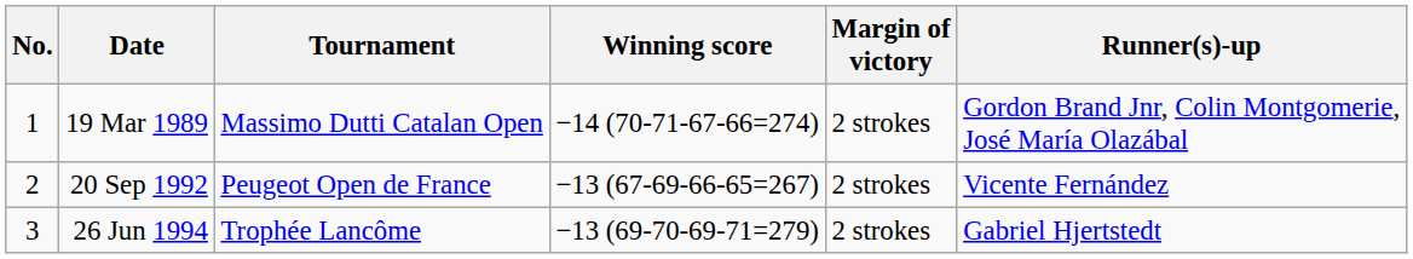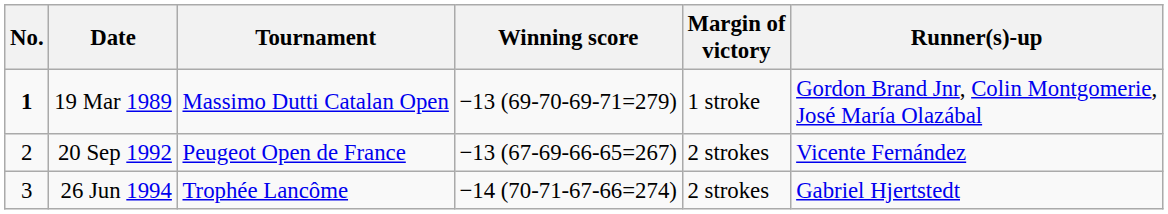 <table class="wikitable" style="font-size:95%;">
 <tr>
 <th>No.</th>
 <th>Date</th>
 <th>Tournament</th>
 <th>Winning score</th>
 <th>Margin of<br>victory</th>
 <th>Runner(s)-up</th>
 </tr>
 <tr>
-<td align=center>1</td>
+<td align=center><strong>1</strong></td>
 <td align=right>19 Mar <a href='#'>1989</a></td>
 <td><a href='#'>Massimo Dutti Catalan Open</a></td>
-<td>−14 (70-71-67-66=274)</td>
-<td>2 strokes</td>
+<td>−13 (69-70-69-71=279)</td>
+<td>1 stroke</td>
 <td> <a href='#'>Gordon Brand Jnr</a>,  <a href='#'>Colin Montgomerie</a>,<br> <a href='#'>José María Olazábal</a></td>
 </tr>
 <tr>
 <td align=center>2</td>
 <td align=right>20 Sep <a href='#'>1992</a></td>
 <td><a href='#'>Peugeot Open de France</a></td>
 <td>−13 (67-69-66-65=267)</td>
 <td>2 strokes</td>
 <td> <a href='#'>Vicente Fernández</a></td>
 </tr>
 <tr>
 <td align=center>3</td>
 <td align=right>26 Jun <a href='#'>1994</a></td>
 <td><a href='#'>Trophée Lancôme</a></td>
-<td>−13 (69-70-69-71=279)</td>
+<td>−14 (70-71-67-66=274)</td>
 <td>2 strokes</td>
 <td> <a href='#'>Gabriel Hjertstedt</a></td>
 </tr>
 </table>
